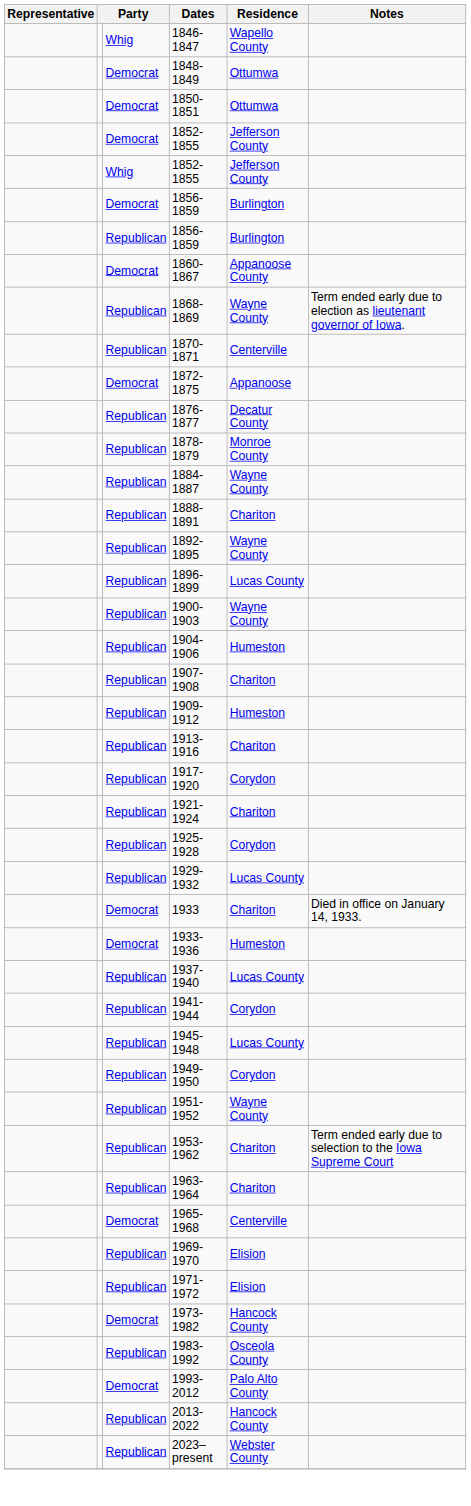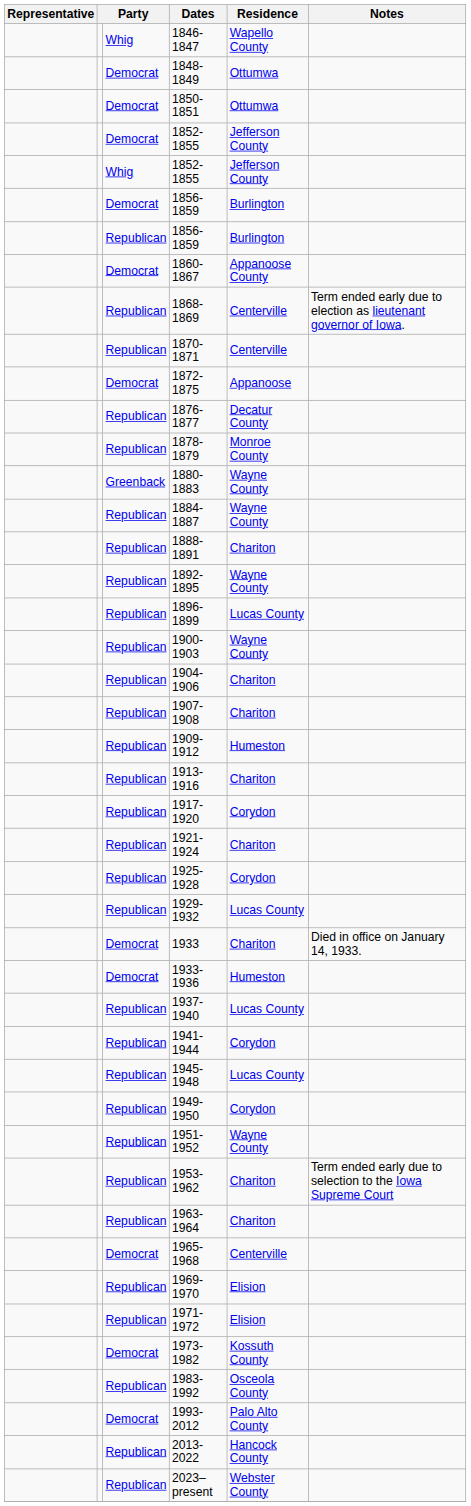 <table class="sortable wikitable">
 <tr valign=bottom>
 <th>Representative</th>
 <th colspan="2">Party</th>
 <th>Dates</th>
 <th>Residence</th>
 <th>Notes</th>
 </tr>
 <tr>
 <td></td>
 <td bgcolor=></td>
 <td><a href='#'>Whig</a></td>
 <td>1846-1847</td>
 <td><a href='#'>Wapello County</a></td>
 <td></td>
 </tr>
 <tr>
 <td></td>
 <td bgcolor=></td>
 <td><a href='#'>Democrat</a></td>
 <td>1848-1849</td>
 <td><a href='#'>Ottumwa</a></td>
 <td></td>
 </tr>
 <tr>
 <td></td>
 <td bgcolor=></td>
 <td><a href='#'>Democrat</a></td>
 <td>1850-1851</td>
 <td><a href='#'>Ottumwa</a></td>
 <td></td>
 </tr>
 <tr>
 <td></td>
 <td bgcolor=></td>
 <td><a href='#'>Democrat</a></td>
 <td>1852-1855</td>
 <td><a href='#'>Jefferson County</a></td>
 <td></td>
 </tr>
 <tr>
 <td></td>
 <td bgcolor=></td>
 <td><a href='#'>Whig</a></td>
 <td>1852-1855</td>
 <td><a href='#'>Jefferson County</a></td>
 <td></td>
 </tr>
 <tr>
 <td></td>
 <td bgcolor=></td>
 <td><a href='#'>Democrat</a></td>
 <td>1856-1859</td>
 <td><a href='#'>Burlington</a></td>
 <td></td>
 </tr>
 <tr>
 <td></td>
 <td bgcolor=></td>
 <td><a href='#'>Republican</a></td>
 <td>1856-1859</td>
 <td><a href='#'>Burlington</a></td>
 <td></td>
 </tr>
 <tr>
 <td></td>
 <td bgcolor=></td>
 <td><a href='#'>Democrat</a></td>
 <td>1860-1867</td>
 <td><a href='#'>Appanoose County</a></td>
 <td></td>
 </tr>
 <tr>
 <td></td>
 <td bgcolor=></td>
 <td><a href='#'>Republican</a></td>
 <td>1868-1869</td>
-<td><a href='#'>Wayne County</a></td>
+<td><a href='#'>Centerville</a></td>
 <td>Term ended early due to election as <a href='#'>lieutenant governor of Iowa</a>.</td>
 </tr>
 <tr>
 <td></td>
 <td bgcolor=></td>
 <td><a href='#'>Republican</a></td>
 <td>1870-1871</td>
 <td><a href='#'>Centerville</a></td>
 <td></td>
 </tr>
 <tr>
 <td></td>
 <td bgcolor=></td>
 <td><a href='#'>Democrat</a></td>
 <td>1872-1875</td>
 <td><a href='#'>Appanoose</a></td>
 <td></td>
 </tr>
 <tr>
 <td></td>
 <td bgcolor=></td>
 <td><a href='#'>Republican</a></td>
 <td>1876-1877</td>
 <td><a href='#'>Decatur County</a></td>
 <td></td>
 </tr>
 <tr>
 <td></td>
 <td bgcolor=></td>
 <td><a href='#'>Republican</a></td>
 <td>1878-1879</td>
 <td><a href='#'>Monroe County</a></td>
+<td></td>
+</tr>
+<tr>
+<td></td>
+<td bgcolor=></td>
+<td><a href='#'>Greenback</a></td>
+<td>1880-1883</td>
+<td><a href='#'>Wayne County</a></td>
 <td></td>
 </tr>
 <tr>
 <td></td>
 <td bgcolor=></td>
 <td><a href='#'>Republican</a></td>
 <td>1884-1887</td>
 <td><a href='#'>Wayne County</a></td>
 <td></td>
 </tr>
 <tr>
 <td></td>
 <td bgcolor=></td>
 <td><a href='#'>Republican</a></td>
 <td>1888-1891</td>
 <td><a href='#'>Chariton</a></td>
 <td></td>
 </tr>
 <tr>
 <td></td>
 <td bgcolor=></td>
 <td><a href='#'>Republican</a></td>
 <td>1892-1895</td>
 <td><a href='#'>Wayne County</a></td>
 <td></td>
 </tr>
 <tr>
 <td></td>
 <td bgcolor=></td>
 <td><a href='#'>Republican</a></td>
 <td>1896-1899</td>
 <td><a href='#'>Lucas County</a></td>
 <td></td>
 </tr>
 <tr>
 <td></td>
 <td bgcolor=></td>
 <td><a href='#'>Republican</a></td>
 <td>1900-1903</td>
 <td><a href='#'>Wayne County</a></td>
 <td></td>
 </tr>
 <tr>
 <td></td>
 <td bgcolor=></td>
 <td><a href='#'>Republican</a></td>
 <td>1904-1906</td>
-<td><a href='#'>Humeston</a></td>
+<td><a href='#'>Chariton</a></td>
 <td></td>
 </tr>
 <tr>
 <td></td>
 <td bgcolor=></td>
 <td><a href='#'>Republican</a></td>
 <td>1907-1908</td>
 <td><a href='#'>Chariton</a></td>
 <td></td>
 </tr>
 <tr>
 <td></td>
 <td bgcolor=></td>
 <td><a href='#'>Republican</a></td>
 <td>1909-1912</td>
 <td><a href='#'>Humeston</a></td>
 <td></td>
 </tr>
 <tr>
 <td></td>
 <td bgcolor=></td>
 <td><a href='#'>Republican</a></td>
 <td>1913-1916</td>
 <td><a href='#'>Chariton</a></td>
 <td></td>
 </tr>
 <tr>
 <td></td>
 <td bgcolor=></td>
 <td><a href='#'>Republican</a></td>
 <td>1917-1920</td>
 <td><a href='#'>Corydon</a></td>
 <td></td>
 </tr>
 <tr>
 <td></td>
 <td bgcolor=></td>
 <td><a href='#'>Republican</a></td>
 <td>1921-1924</td>
 <td><a href='#'>Chariton</a></td>
 <td></td>
 </tr>
 <tr>
 <td></td>
 <td bgcolor=></td>
 <td><a href='#'>Republican</a></td>
 <td>1925-1928</td>
 <td><a href='#'>Corydon</a></td>
 <td></td>
 </tr>
 <tr>
 <td></td>
 <td bgcolor=></td>
 <td><a href='#'>Republican</a></td>
 <td>1929-1932</td>
 <td><a href='#'>Lucas County</a></td>
 <td></td>
 </tr>
 <tr>
 <td></td>
 <td bgcolor=></td>
 <td><a href='#'>Democrat</a></td>
 <td>1933</td>
 <td><a href='#'>Chariton</a></td>
 <td>Died in office on January 14, 1933.</td>
 </tr>
 <tr>
 <td></td>
 <td bgcolor=></td>
 <td><a href='#'>Democrat</a></td>
 <td>1933-1936</td>
 <td><a href='#'>Humeston</a></td>
 <td></td>
 </tr>
 <tr>
 <td></td>
 <td bgcolor=></td>
 <td><a href='#'>Republican</a></td>
 <td>1937-1940</td>
 <td><a href='#'>Lucas County</a></td>
 <td></td>
 </tr>
 <tr>
 <td></td>
 <td bgcolor=></td>
 <td><a href='#'>Republican</a></td>
 <td>1941-1944</td>
 <td><a href='#'>Corydon</a></td>
 <td></td>
 </tr>
 <tr>
 <td></td>
 <td bgcolor=></td>
 <td><a href='#'>Republican</a></td>
 <td>1945-1948</td>
 <td><a href='#'>Lucas County</a></td>
 <td></td>
 </tr>
 <tr>
 <td></td>
 <td bgcolor=></td>
 <td><a href='#'>Republican</a></td>
 <td>1949-1950</td>
 <td><a href='#'>Corydon</a></td>
 <td></td>
 </tr>
 <tr>
 <td></td>
 <td bgcolor=></td>
 <td><a href='#'>Republican</a></td>
 <td>1951-1952</td>
 <td><a href='#'>Wayne County</a></td>
 <td></td>
 </tr>
 <tr>
 <td></td>
 <td bgcolor=></td>
 <td><a href='#'>Republican</a></td>
 <td>1953-1962</td>
 <td><a href='#'>Chariton</a></td>
 <td>Term ended early due to selection to the <a href='#'>Iowa Supreme Court</a></td>
 </tr>
 <tr>
 <td></td>
 <td bgcolor=></td>
 <td><a href='#'>Republican</a></td>
 <td>1963-1964</td>
 <td><a href='#'>Chariton</a></td>
 <td></td>
 </tr>
 <tr>
 <td></td>
 <td bgcolor=></td>
 <td><a href='#'>Democrat</a></td>
 <td>1965-1968</td>
 <td><a href='#'>Centerville</a></td>
 <td></td>
 </tr>
 <tr>
 <td></td>
 <td bgcolor=></td>
 <td><a href='#'>Republican</a></td>
 <td>1969-1970</td>
 <td><a href='#'>Elision</a></td>
 <td></td>
 </tr>
 <tr>
 <td></td>
 <td bgcolor=></td>
 <td><a href='#'>Republican</a></td>
 <td>1971-1972</td>
 <td><a href='#'>Elision</a></td>
 <td></td>
 </tr>
 <tr>
 <td></td>
 <td bgcolor=></td>
 <td><a href='#'>Democrat</a></td>
 <td>1973-1982</td>
-<td><a href='#'>Hancock County</a></td>
+<td><a href='#'>Kossuth County</a></td>
 <td></td>
 </tr>
 <tr>
 <td></td>
 <td bgcolor=></td>
 <td><a href='#'>Republican</a></td>
 <td>1983-1992</td>
 <td><a href='#'>Osceola County</a></td>
 <td></td>
 </tr>
 <tr>
 <td></td>
 <td bgcolor=></td>
 <td><a href='#'>Democrat</a></td>
 <td>1993-2012</td>
 <td><a href='#'>Palo Alto County</a></td>
 <td></td>
 </tr>
 <tr>
 <td></td>
 <td bgcolor=></td>
 <td><a href='#'>Republican</a></td>
 <td>2013-2022</td>
 <td><a href='#'>Hancock County</a></td>
 <td></td>
 </tr>
 <tr>
 <td></td>
 <td bgcolor=></td>
 <td><a href='#'>Republican</a></td>
 <td>2023–present</td>
 <td><a href='#'>Webster County</a></td>
 <td></td>
 </tr>
 <tr>
 </tr>
 </table>
